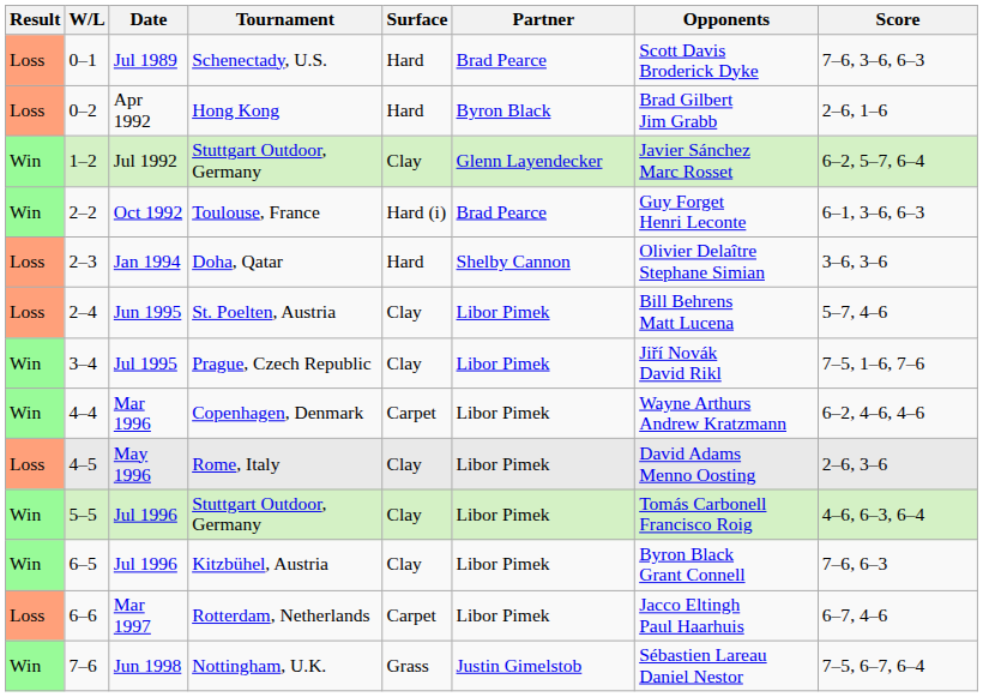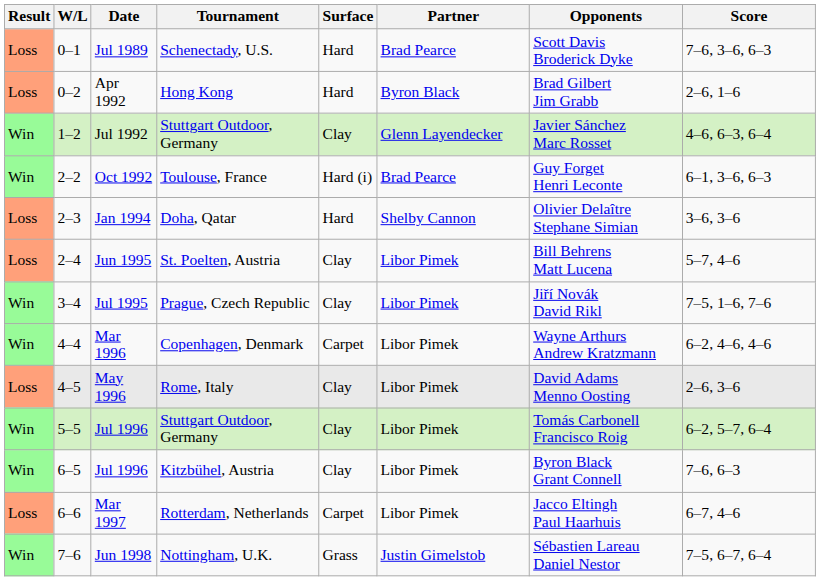 <table class="sortable wikitable">
 <tr>
 <th style="width:40px">Result</th>
 <th style="width:30px" class="unsortable">W/L</th>
 <th style="width:60px">Date</th>
 <th style="width:160px">Tournament</th>
 <th style="width:50px">Surface</th>
 <th style="width:150px">Partner</th>
 <th style="width:150px">Opponents</th>
 <th style="width:130px" class="unsortable">Score</th>
 </tr>
 <tr>
 <td style="background:#ffa07a;">Loss</td>
 <td>0–1</td>
 <td><a href='#'>Jul 1989</a></td>
 <td><a href='#'>Schenectady</a>, U.S.</td>
 <td>Hard</td>
 <td> <a href='#'>Brad Pearce</a></td>
 <td> <a href='#'>Scott Davis</a> <br>  <a href='#'>Broderick Dyke</a></td>
 <td>7–6, 3–6, 6–3</td>
 </tr>
 <tr>
 <td style="background:#ffa07a;">Loss</td>
 <td>0–2</td>
 <td>Apr 1992</td>
 <td><a href='#'>Hong Kong</a></td>
 <td>Hard</td>
 <td> <a href='#'>Byron Black</a></td>
 <td> <a href='#'>Brad Gilbert</a> <br>  <a href='#'>Jim Grabb</a></td>
 <td>2–6, 1–6</td>
 </tr>
 <tr style="background:#d4f1c5;">
 <td style="background:#98fb98;">Win</td>
 <td>1–2</td>
 <td>Jul 1992</td>
 <td><a href='#'>Stuttgart Outdoor</a>, Germany</td>
 <td>Clay</td>
 <td> <a href='#'>Glenn Layendecker</a></td>
 <td> <a href='#'>Javier Sánchez</a> <br>  <a href='#'>Marc Rosset</a></td>
-<td>6–2, 5–7, 6–4</td>
+<td>4–6, 6–3, 6–4</td>
 </tr>
 <tr>
 <td style="background:#98fb98;">Win</td>
 <td>2–2</td>
 <td><a href='#'>Oct 1992</a></td>
 <td><a href='#'>Toulouse</a>, France</td>
 <td>Hard (i)</td>
 <td> <a href='#'>Brad Pearce</a></td>
 <td> <a href='#'>Guy Forget</a> <br>  <a href='#'>Henri Leconte</a></td>
 <td>6–1, 3–6, 6–3</td>
 </tr>
 <tr>
 <td style="background:#ffa07a;">Loss</td>
 <td>2–3</td>
 <td><a href='#'>Jan 1994</a></td>
 <td><a href='#'>Doha</a>, Qatar</td>
 <td>Hard</td>
 <td> <a href='#'>Shelby Cannon</a></td>
 <td> <a href='#'>Olivier Delaître</a> <br>  <a href='#'>Stephane Simian</a></td>
 <td>3–6, 3–6</td>
 </tr>
 <tr>
 <td style="background:#ffa07a;">Loss</td>
 <td>2–4</td>
 <td><a href='#'>Jun 1995</a></td>
 <td><a href='#'>St. Poelten</a>, Austria</td>
 <td>Clay</td>
 <td> <a href='#'>Libor Pimek</a></td>
 <td> <a href='#'>Bill Behrens</a> <br>  <a href='#'>Matt Lucena</a></td>
 <td>5–7, 4–6</td>
 </tr>
 <tr>
 <td style="background:#98fb98;">Win</td>
 <td>3–4</td>
 <td><a href='#'>Jul 1995</a></td>
 <td><a href='#'>Prague</a>, Czech Republic</td>
 <td>Clay</td>
 <td> <a href='#'>Libor Pimek</a></td>
 <td> <a href='#'>Jiří Novák</a> <br>  <a href='#'>David Rikl</a></td>
 <td>7–5, 1–6, 7–6</td>
 </tr>
 <tr>
 <td style="background:#98fb98;">Win</td>
 <td>4–4</td>
 <td><a href='#'>Mar 1996</a></td>
 <td><a href='#'>Copenhagen</a>, Denmark</td>
 <td>Carpet</td>
 <td> Libor Pimek</td>
 <td> <a href='#'>Wayne Arthurs</a> <br>  <a href='#'>Andrew Kratzmann</a></td>
 <td>6–2, 4–6, 4–6</td>
 </tr>
 <tr style="background:#e9e9e9;">
 <td style="background:#ffa07a;">Loss</td>
 <td>4–5</td>
 <td><a href='#'>May 1996</a></td>
 <td><a href='#'>Rome</a>, Italy</td>
 <td>Clay</td>
 <td> Libor Pimek</td>
 <td> <a href='#'>David Adams</a> <br>  <a href='#'>Menno Oosting</a></td>
 <td>2–6, 3–6</td>
 </tr>
 <tr style="background:#d4f1c5;">
 <td style="background:#98fb98;">Win</td>
 <td>5–5</td>
 <td><a href='#'>Jul 1996</a></td>
 <td><a href='#'>Stuttgart Outdoor</a>, Germany</td>
 <td>Clay</td>
 <td> Libor Pimek</td>
 <td> <a href='#'>Tomás Carbonell</a> <br>  <a href='#'>Francisco Roig</a></td>
-<td>4–6, 6–3, 6–4</td>
+<td>6–2, 5–7, 6–4</td>
 </tr>
 <tr>
 <td style="background:#98fb98;">Win</td>
 <td>6–5</td>
 <td><a href='#'>Jul 1996</a></td>
 <td><a href='#'>Kitzbühel</a>, Austria</td>
 <td>Clay</td>
 <td> Libor Pimek</td>
 <td> <a href='#'>Byron Black</a> <br>  <a href='#'>Grant Connell</a></td>
 <td>7–6, 6–3</td>
 </tr>
 <tr>
 <td style="background:#ffa07a;">Loss</td>
 <td>6–6</td>
 <td><a href='#'>Mar 1997</a></td>
 <td><a href='#'>Rotterdam</a>, Netherlands</td>
 <td>Carpet</td>
 <td> Libor Pimek</td>
 <td> <a href='#'>Jacco Eltingh</a> <br>  <a href='#'>Paul Haarhuis</a></td>
 <td>6–7, 4–6</td>
 </tr>
 <tr>
 <td style="background:#98fb98;">Win</td>
 <td>7–6</td>
 <td><a href='#'>Jun 1998</a></td>
 <td><a href='#'>Nottingham</a>, U.K.</td>
 <td>Grass</td>
 <td> <a href='#'>Justin Gimelstob</a></td>
 <td> <a href='#'>Sébastien Lareau</a> <br>  <a href='#'>Daniel Nestor</a></td>
 <td>7–5, 6–7, 6–4</td>
 </tr>
 </table>
